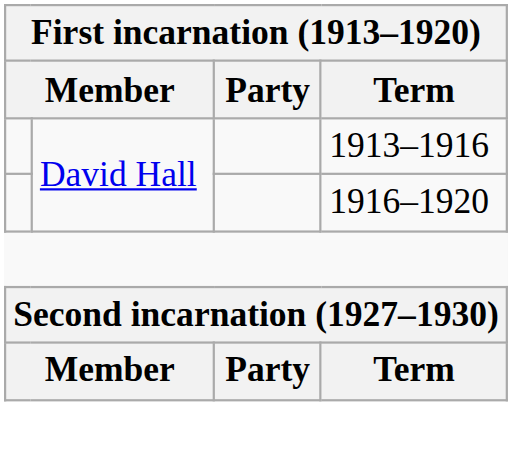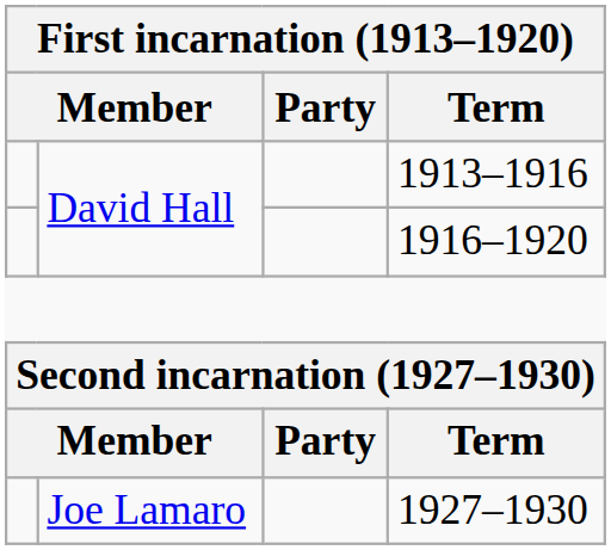 <table class="wikitable" style='border-style: none none none none;'>
 <tr>
 <th colspan="4">First incarnation (1913–1920)</th>
 </tr>
 <tr>
 <th colspan="2">Member</th>
 <th>Party</th>
 <th>Term</th>
 </tr>
 <tr style="background: #f9f9f9">
 <td> </td>
 <td rowspan="2"><a href='#'>David Hall</a></td>
 <td></td>
 <td>1913–1916</td>
 </tr>
 <tr style="background: #f9f9f9">
 <td> </td>
 <td></td>
 <td>1916–1920</td>
 </tr>
 <tr style="background: #f9f9f9">
 <td colspan="4" style='border-style: none none none none;'> </td>
 </tr>
 <tr>
 <th colspan="4">Second incarnation (1927–1930)</th>
 </tr>
 <tr>
 <th colspan="2">Member</th>
 <th>Party</th>
 <th>Term</th>
 </tr>
+<tr style="background: #f9f9f9">
+<td> </td>
+<td><a href='#'>Joe Lamaro</a></td>
+<td></td>
+<td>1927–1930</td>
+</tr>
 </table>
